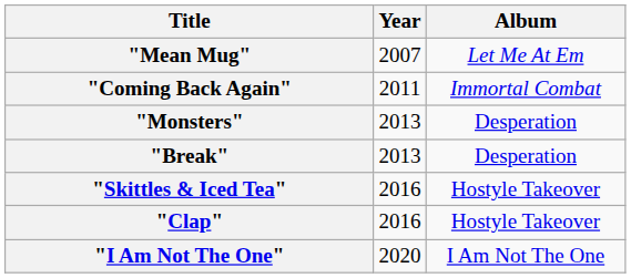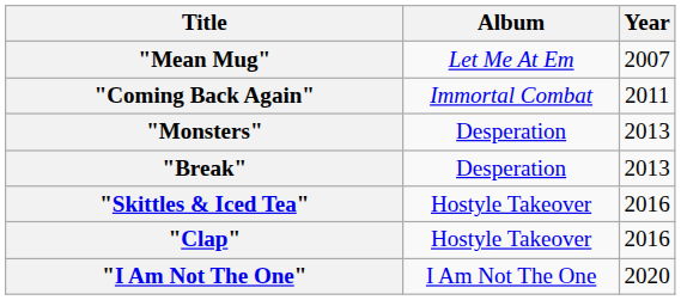 <table class="wikitable plainrowheaders" style="text-align:center;" border="1">
 <tr>
 <th scope="col" style="width:17em;">Title</th>
+<th scope="col" style="width:9em;">Album</th>
 <th scope="col">Year</th>
-<th scope="col" style="width:9em;">Album</th>
 </tr>
 <tr>
 <th scope="row">"Mean Mug"</th>
+<td><em><a href='#'>Let Me At Em</a></em></td>
 <td rowspan="1">2007</td>
-<td><em><a href='#'>Let Me At Em</a></em></td>
 </tr>
 <tr>
 <th scope="row">"Coming Back Again"</th>
+<td><em><a href='#'>Immortal Combat</a></em></td>
 <td rowspan="1">2011</td>
-<td><em><a href='#'>Immortal Combat</a></em></td>
 </tr>
 <tr>
 <th scope="row">"Monsters"</th>
+<td><a href='#'>Desperation</a></td>
 <td rowspan="1">2013</td>
-<td><a href='#'>Desperation</a></td>
 </tr>
 <tr>
 <th scope="row">"Break"</th>
+<td><a href='#'>Desperation</a></td>
 <td rowspan="1">2013</td>
-<td><a href='#'>Desperation</a></td>
 </tr>
 <tr>
 <th scope="row">"<a href='#'>Skittles & Iced Tea</a>"</th>
+<td><a href='#'>Hostyle Takeover</a></td>
 <td rowspan="1">2016</td>
-<td><a href='#'>Hostyle Takeover</a></td>
 </tr>
 <tr>
 <th scope="row">"<a href='#'>Clap</a>"</th>
+<td><a href='#'>Hostyle Takeover</a></td>
 <td rowspan="1">2016</td>
-<td><a href='#'>Hostyle Takeover</a></td>
 </tr>
 <tr>
 <th scope="row">"<a href='#'>I Am Not The One</a>"</th>
+<td><a href='#'>I Am Not The One</a></td>
 <td rowspan="1">2020</td>
-<td><a href='#'>I Am Not The One</a></td>
 </tr>
 </table>
